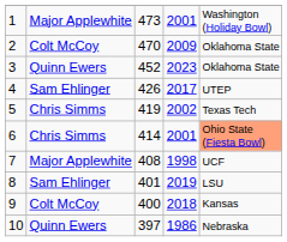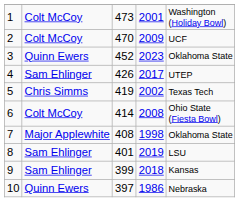 <table class="wikitable">
 <tr>
 </tr>
 <tr>
 <td>1</td>
-<td><a href='#'>Major Applewhite</a></td>
+<td><a href='#'>Colt McCoy</a></td>
 <td>473</td>
 <td><a href='#'>2001</a></td>
 <td style="font-size:80%;">Washington<br>(<a href='#'>Holiday Bowl</a>)</td>
 </tr>
 <tr>
 <td>2</td>
 <td><a href='#'>Colt McCoy</a></td>
 <td>470</td>
 <td><a href='#'>2009</a></td>
-<td style="font-size:80%;">Oklahoma State</td>
+<td style="font-size:80%;">UCF</td>
 </tr>
 <tr>
 <td>3</td>
 <td><a href='#'>Quinn Ewers</a></td>
 <td>452</td>
 <td><a href='#'>2023</a></td>
 <td style="font-size:80%;">Oklahoma State</td>
 </tr>
 <tr>
 <td>4</td>
 <td><a href='#'>Sam Ehlinger</a></td>
 <td>426</td>
 <td><a href='#'>2017</a></td>
 <td style="font-size:80%;">UTEP</td>
 </tr>
 <tr>
 <td>5</td>
 <td><a href='#'>Chris Simms</a></td>
 <td>419</td>
 <td><a href='#'>2002</a></td>
 <td style="font-size:80%; ">Texas Tech</td>
 </tr>
 <tr>
 <td>6</td>
-<td><a href='#'>Chris Simms</a></td>
+<td><a href='#'>Colt McCoy</a></td>
 <td>414</td>
-<td><a href='#'>2001</a></td>
-<td style="background: lightsalmon; font-size:80%;">Ohio State<br>(<a href='#'>Fiesta Bowl</a>)</td>
+<td><a href='#'>2008</a></td>
+<td style="font-size:80%;">Ohio State<br>(<a href='#'>Fiesta Bowl</a>)</td>
 </tr>
 <tr>
 <td>7</td>
 <td><a href='#'>Major Applewhite</a></td>
 <td>408</td>
 <td><a href='#'>1998</a></td>
-<td style="font-size:80%;">UCF</td>
+<td style="font-size:80%;">Oklahoma State</td>
 </tr>
 <tr>
 <td>8</td>
 <td><a href='#'>Sam Ehlinger</a></td>
 <td>401</td>
 <td><a href='#'>2019</a></td>
 <td style="font-size:80%; ">LSU</td>
 </tr>
 <tr>
 <td>9</td>
-<td><a href='#'>Colt McCoy</a></td>
-<td>400</td>
+<td><a href='#'>Sam Ehlinger</a></td>
+<td>399</td>
 <td><a href='#'>2018</a></td>
 <td style="font-size:80%; ">Kansas</td>
 </tr>
 <tr>
 <td>10</td>
 <td><a href='#'>Quinn Ewers</a></td>
 <td>397</td>
 <td><a href='#'>1986</a></td>
 <td style="font-size:80%;">Nebraska</td>
 </tr>
 </table>
